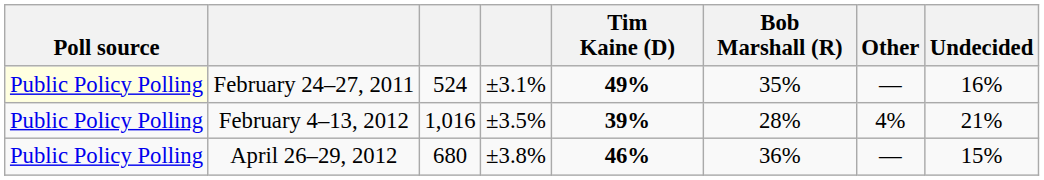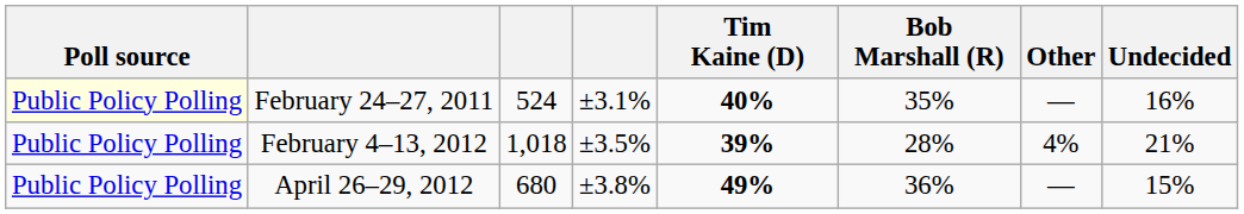 <table class="wikitable" style="text-align:center">
 <tr valign= bottom>
 <th>Poll source</th>
 <th></th>
 <th></th>
 <th></th>
 <th style="width:100px;">Tim<br>Kaine (D)</th>
 <th style="width:100px;">Bob<br>Marshall (R)</th>
 <th>Other</th>
 <th>Undecided</th>
 </tr>
 <tr>
 <td align=left style="background: lightyellow;"><a href='#'>Public Policy Polling</a></td>
 <td>February 24–27, 2011</td>
 <td>524</td>
 <td>±3.1%</td>
-<td><strong>49%</strong></td>
+<td><strong>40%</strong></td>
 <td>35%</td>
 <td>—</td>
 <td>16%</td>
 </tr>
 <tr>
 <td align=left><a href='#'>Public Policy Polling</a></td>
 <td>February 4–13, 2012</td>
-<td>1,016</td>
+<td>1,018</td>
 <td>±3.5%</td>
 <td><strong>39%</strong></td>
 <td>28%</td>
 <td>4%</td>
 <td>21%</td>
 </tr>
 <tr>
 <td align=left><a href='#'>Public Policy Polling</a></td>
 <td>April 26–29, 2012</td>
 <td>680</td>
 <td>±3.8%</td>
-<td><strong>46%</strong></td>
+<td><strong>49%</strong></td>
 <td>36%</td>
 <td>—</td>
 <td>15%</td>
 </tr>
 </table>
